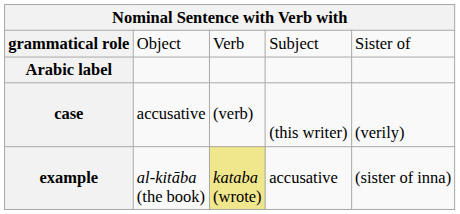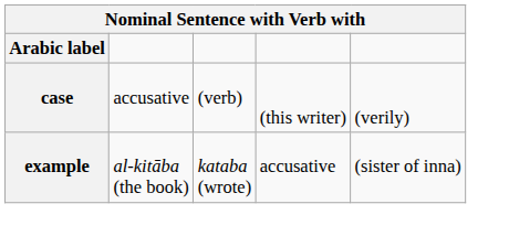 <table class="wikitable">
 <tr>
 <th colspan="5">Nominal Sentence with Verb with </th>
-</tr>
-<tr>
-<th>grammatical role</th>
-<td>Object</td>
-<td>Verb</td>
-<td>Subject</td>
-<td>Sister of </td>
 </tr>
 <tr>
 <th>Arabic label</th>
 <td><br> <em></em></td>
 <td><br><em></em></td>
 <td><br><em></em></td>
 <td><br><em></em></td>
 </tr>
 <tr>
 <th>case</th>
 <td>accusative</td>
 <td>(verb)</td>
 <td><br><em></em><br>(this writer)</td>
 <td><br><em></em><br>(verily)</td>
 </tr>
 <tr>
 <th>example</th>
 <td><br><em>al-kitāba</em><br>(the book)</td>
-<td style="background: khaki;"><br><em>kataba</em><br>(wrote)</td>
+<td><br><em>kataba</em><br>(wrote)</td>
 <td>accusative</td>
 <td>(sister of inna)</td>
 </tr>
 </table>
